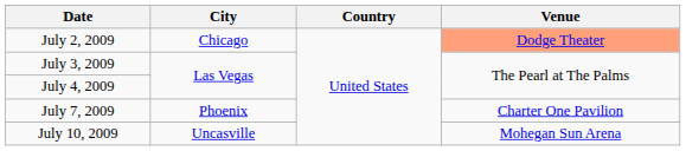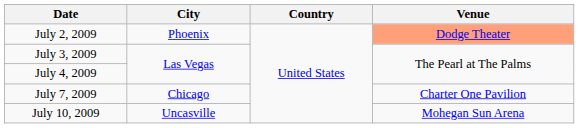 <table class="wikitable" style="text-align:center;">
 <tr>
 <th style="width:150px;">Date</th>
 <th style="width:150px;">City</th>
 <th style="width:150px;">Country</th>
 <th style="width:250px;">Venue</th>
 </tr>
 <tr>
 <td>July 2, 2009</td>
-<td><a href='#'>Chicago</a></td>
+<td><a href='#'>Phoenix</a></td>
 <td rowspan="5"><a href='#'>United States</a></td>
 <td style="background: lightsalmon;"><a href='#'>Dodge Theater</a></td>
 </tr>
 <tr>
 <td>July 3, 2009</td>
 <td rowspan="2"><a href='#'>Las Vegas</a></td>
 <td rowspan="2">The Pearl at The Palms</td>
 </tr>
 <tr>
 <td>July 4, 2009</td>
 </tr>
 <tr>
 <td>July 7, 2009</td>
-<td><a href='#'>Phoenix</a></td>
+<td><a href='#'>Chicago</a></td>
 <td><a href='#'>Charter One Pavilion</a></td>
 </tr>
 <tr>
 <td>July 10, 2009</td>
 <td><a href='#'>Uncasville</a></td>
 <td><a href='#'>Mohegan Sun Arena</a></td>
 </tr>
 </table>
